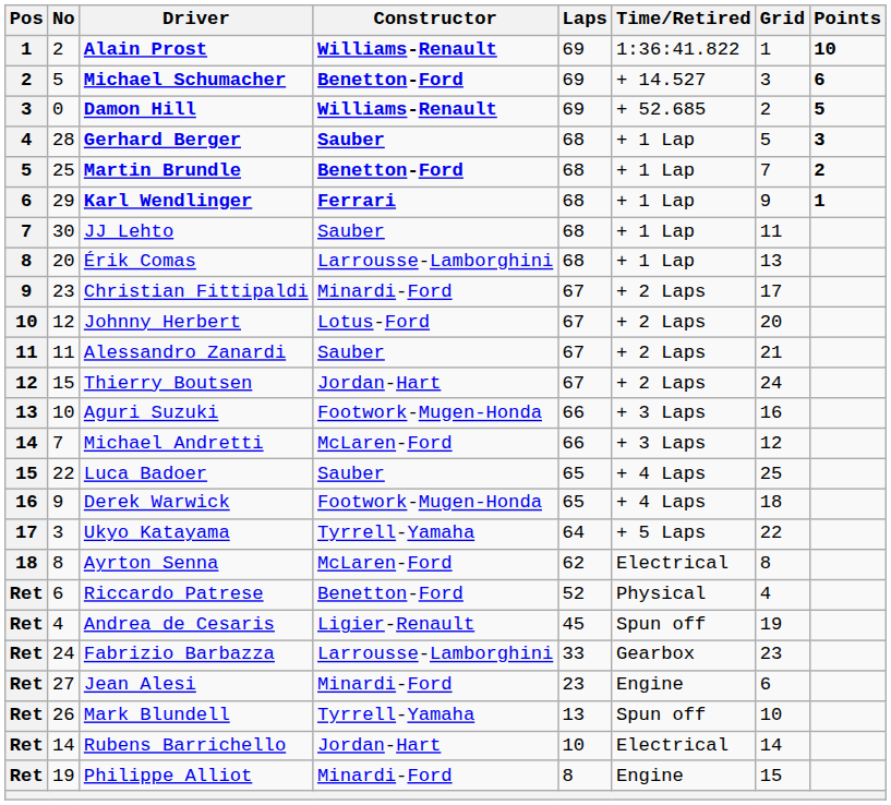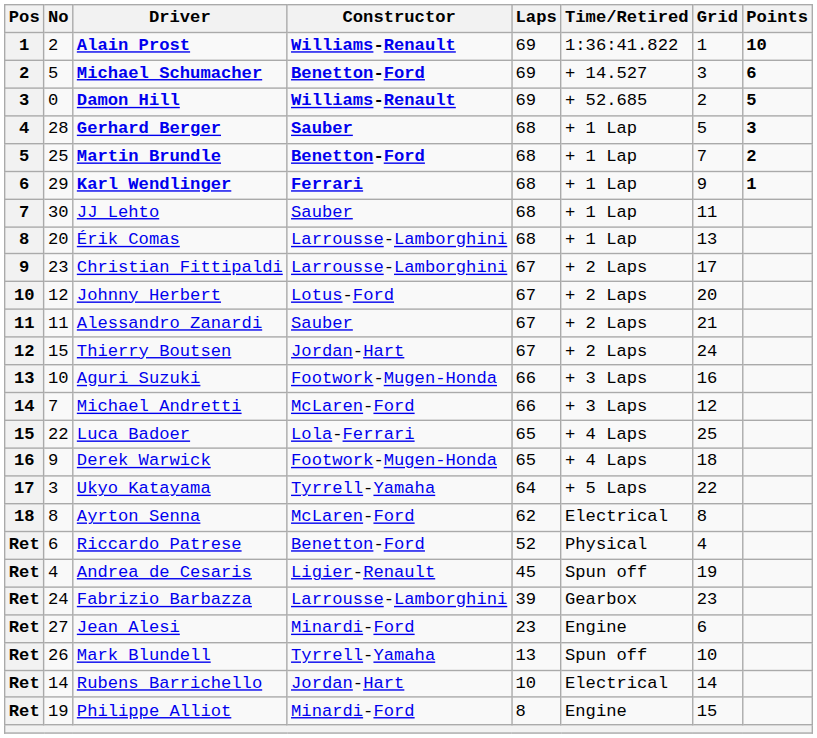 <table class="wikitable" style="font-size: 95%;">
 <tr>
 <th>Pos</th>
 <th>No</th>
 <th>Driver</th>
 <th>Constructor</th>
 <th>Laps</th>
 <th>Time/Retired</th>
 <th>Grid</th>
 <th>Points</th>
 </tr>
 <tr>
 <th>1</th>
 <td>2</td>
 <td> <strong><a href='#'>Alain Prost</a></strong></td>
 <td><strong><a href='#'>Williams</a>-<a href='#'>Renault</a></strong></td>
 <td>69</td>
 <td>1:36:41.822</td>
 <td>1</td>
 <td><strong>10</strong></td>
 </tr>
 <tr>
 <th>2</th>
 <td>5</td>
 <td> <strong><a href='#'>Michael Schumacher</a></strong></td>
 <td><strong><a href='#'>Benetton</a>-<a href='#'>Ford</a></strong></td>
 <td>69</td>
 <td>+ 14.527</td>
 <td>3</td>
 <td><strong>6</strong></td>
 </tr>
 <tr>
 <th>3</th>
 <td>0</td>
 <td> <strong><a href='#'>Damon Hill</a></strong></td>
 <td><strong><a href='#'>Williams</a>-<a href='#'>Renault</a></strong></td>
 <td>69</td>
 <td>+ 52.685</td>
 <td>2</td>
 <td><strong>5</strong></td>
 </tr>
 <tr>
 <th>4</th>
 <td>28</td>
 <td> <strong><a href='#'>Gerhard Berger</a></strong></td>
 <td><strong><a href='#'>Sauber</a></strong></td>
 <td>68</td>
 <td>+ 1 Lap</td>
 <td>5</td>
 <td><strong>3</strong></td>
 </tr>
 <tr>
 <th>5</th>
 <td>25</td>
 <td> <strong><a href='#'>Martin Brundle</a></strong></td>
 <td><strong><a href='#'>Benetton</a>-<a href='#'>Ford</a></strong></td>
 <td>68</td>
 <td>+ 1 Lap</td>
 <td>7</td>
 <td><strong>2</strong></td>
 </tr>
 <tr>
 <th>6</th>
 <td>29</td>
 <td> <strong><a href='#'>Karl Wendlinger</a></strong></td>
 <td><strong><a href='#'>Ferrari</a></strong></td>
 <td>68</td>
 <td>+ 1 Lap</td>
 <td>9</td>
 <td><strong>1</strong></td>
 </tr>
 <tr>
 <th>7</th>
 <td>30</td>
 <td> <a href='#'>JJ Lehto</a></td>
 <td><a href='#'>Sauber</a></td>
 <td>68</td>
 <td>+ 1 Lap</td>
 <td>11</td>
 <td> </td>
 </tr>
 <tr>
 <th>8</th>
 <td>20</td>
 <td> <a href='#'>Érik Comas</a></td>
 <td><a href='#'>Larrousse</a>-<a href='#'>Lamborghini</a></td>
 <td>68</td>
 <td>+ 1 Lap</td>
 <td>13</td>
 <td> </td>
 </tr>
 <tr>
 <th>9</th>
 <td>23</td>
 <td> <a href='#'>Christian Fittipaldi</a></td>
-<td><a href='#'>Minardi</a>-<a href='#'>Ford</a></td>
+<td><a href='#'>Larrousse</a>-<a href='#'>Lamborghini</a></td>
 <td>67</td>
 <td>+ 2 Laps</td>
 <td>17</td>
 <td> </td>
 </tr>
 <tr>
 <th>10</th>
 <td>12</td>
 <td> <a href='#'>Johnny Herbert</a></td>
 <td><a href='#'>Lotus</a>-<a href='#'>Ford</a></td>
 <td>67</td>
 <td>+ 2 Laps</td>
 <td>20</td>
 <td> </td>
 </tr>
 <tr>
 <th>11</th>
 <td>11</td>
 <td> <a href='#'>Alessandro Zanardi</a></td>
 <td><a href='#'>Sauber</a></td>
 <td>67</td>
 <td>+ 2 Laps</td>
 <td>21</td>
 <td> </td>
 </tr>
 <tr>
 <th>12</th>
 <td>15</td>
 <td> <a href='#'>Thierry Boutsen</a></td>
 <td><a href='#'>Jordan</a>-<a href='#'>Hart</a></td>
 <td>67</td>
 <td>+ 2 Laps</td>
 <td>24</td>
 <td> </td>
 </tr>
 <tr>
 <th>13</th>
 <td>10</td>
 <td> <a href='#'>Aguri Suzuki</a></td>
 <td><a href='#'>Footwork</a>-<a href='#'>Mugen-Honda</a></td>
 <td>66</td>
 <td>+ 3 Laps</td>
 <td>16</td>
 <td> </td>
 </tr>
 <tr>
 <th>14</th>
 <td>7</td>
 <td> <a href='#'>Michael Andretti</a></td>
 <td><a href='#'>McLaren</a>-<a href='#'>Ford</a></td>
 <td>66</td>
 <td>+ 3 Laps</td>
 <td>12</td>
 <td> </td>
 </tr>
 <tr>
 <th>15</th>
 <td>22</td>
 <td> <a href='#'>Luca Badoer</a></td>
-<td><a href='#'>Sauber</a></td>
+<td><a href='#'>Lola</a>-<a href='#'>Ferrari</a></td>
 <td>65</td>
 <td>+ 4 Laps</td>
 <td>25</td>
 <td> </td>
 </tr>
 <tr>
 <th>16</th>
 <td>9</td>
 <td> <a href='#'>Derek Warwick</a></td>
 <td><a href='#'>Footwork</a>-<a href='#'>Mugen-Honda</a></td>
 <td>65</td>
 <td>+ 4 Laps</td>
 <td>18</td>
 <td> </td>
 </tr>
 <tr>
 <th>17</th>
 <td>3</td>
 <td> <a href='#'>Ukyo Katayama</a></td>
 <td><a href='#'>Tyrrell</a>-<a href='#'>Yamaha</a></td>
 <td>64</td>
 <td>+ 5 Laps</td>
 <td>22</td>
 <td> </td>
 </tr>
 <tr>
 <th>18</th>
 <td>8</td>
 <td> <a href='#'>Ayrton Senna</a></td>
 <td><a href='#'>McLaren</a>-<a href='#'>Ford</a></td>
 <td>62</td>
 <td>Electrical</td>
 <td>8</td>
 <td> </td>
 </tr>
 <tr>
 <th>Ret</th>
 <td>6</td>
 <td> <a href='#'>Riccardo Patrese</a></td>
 <td><a href='#'>Benetton</a>-<a href='#'>Ford</a></td>
 <td>52</td>
 <td>Physical</td>
 <td>4</td>
 <td> </td>
 </tr>
 <tr>
 <th>Ret</th>
 <td>4</td>
 <td> <a href='#'>Andrea de Cesaris</a></td>
 <td><a href='#'>Ligier</a>-<a href='#'>Renault</a></td>
 <td>45</td>
 <td>Spun off</td>
 <td>19</td>
 <td> </td>
 </tr>
 <tr>
 <th>Ret</th>
 <td>24</td>
 <td> <a href='#'>Fabrizio Barbazza</a></td>
 <td><a href='#'>Larrousse</a>-<a href='#'>Lamborghini</a></td>
-<td>33</td>
+<td>39</td>
 <td>Gearbox</td>
 <td>23</td>
 <td> </td>
 </tr>
 <tr>
 <th>Ret</th>
 <td>27</td>
 <td> <a href='#'>Jean Alesi</a></td>
 <td><a href='#'>Minardi</a>-<a href='#'>Ford</a></td>
 <td>23</td>
 <td>Engine</td>
 <td>6</td>
 <td> </td>
 </tr>
 <tr>
 <th>Ret</th>
 <td>26</td>
 <td> <a href='#'>Mark Blundell</a></td>
 <td><a href='#'>Tyrrell</a>-<a href='#'>Yamaha</a></td>
 <td>13</td>
 <td>Spun off</td>
 <td>10</td>
 <td> </td>
 </tr>
 <tr>
 <th>Ret</th>
 <td>14</td>
 <td> <a href='#'>Rubens Barrichello</a></td>
 <td><a href='#'>Jordan</a>-<a href='#'>Hart</a></td>
 <td>10</td>
 <td>Electrical</td>
 <td>14</td>
 <td> </td>
 </tr>
 <tr>
 <th>Ret</th>
 <td>19</td>
 <td> <a href='#'>Philippe Alliot</a></td>
 <td><a href='#'>Minardi</a>-<a href='#'>Ford</a></td>
 <td>8</td>
 <td>Engine</td>
 <td>15</td>
 <td> </td>
 </tr>
 <tr>
 <th colspan="8"></th>
 </tr>
 </table>
